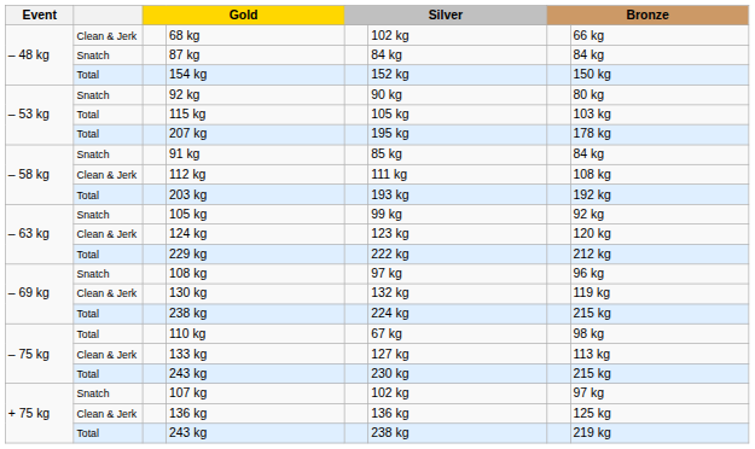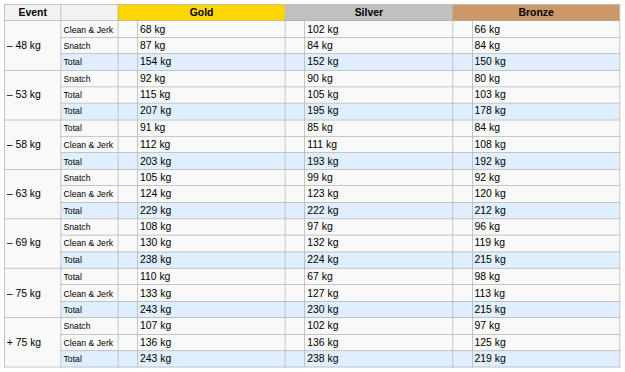 <table class="wikitable">
 <tr>
 <th width=80>Event</th>
 <th width=80></th>
 <td bgcolor=gold align="center" colspan=2 width=250><strong>Gold</strong></td>
 <td bgcolor=silver align="center" colspan=2 width=250><strong>Silver</strong></td>
 <td bgcolor=#cc9966 colspan=2 align="center" width=250><strong>Bronze</strong></td>
 </tr>
 <tr>
 <td rowspan=3>– 48 kg</td>
 <td><small>Clean & Jerk</small></td>
 <td></td>
 <td>68 kg</td>
 <td></td>
 <td>102 kg</td>
 <td></td>
 <td>66 kg</td>
 </tr>
 <tr>
 <td><small>Snatch</small></td>
 <td></td>
 <td>87 kg</td>
 <td></td>
 <td>84 kg</td>
 <td></td>
 <td>84 kg</td>
 </tr>
 <tr bgcolor=#dfefff>
 <td><small>Total</small></td>
 <td></td>
 <td>154 kg</td>
 <td></td>
 <td>152 kg</td>
 <td></td>
 <td>150 kg</td>
 </tr>
 <tr>
 <td rowspan=3>– 53 kg</td>
 <td><small>Snatch</small></td>
 <td></td>
 <td>92 kg</td>
 <td></td>
 <td>90 kg</td>
 <td></td>
 <td>80 kg</td>
 </tr>
 <tr>
 <td><small>Total</small></td>
 <td></td>
 <td>115 kg</td>
 <td></td>
 <td>105 kg</td>
 <td></td>
 <td>103 kg</td>
 </tr>
 <tr bgcolor=#dfefff>
 <td><small>Total</small></td>
 <td></td>
 <td>207 kg</td>
 <td></td>
 <td>195 kg</td>
 <td></td>
 <td>178 kg</td>
 </tr>
 <tr>
 <td rowspan=3>– 58 kg</td>
-<td><small>Snatch</small></td>
+<td><small>Total</small></td>
 <td></td>
 <td>91 kg</td>
 <td></td>
 <td>85 kg</td>
 <td></td>
 <td>84 kg</td>
 </tr>
 <tr>
 <td><small>Clean & Jerk</small></td>
 <td></td>
 <td>112 kg</td>
 <td></td>
 <td>111 kg</td>
 <td></td>
 <td>108 kg</td>
 </tr>
 <tr bgcolor=#dfefff>
 <td><small>Total</small></td>
 <td></td>
 <td>203 kg</td>
 <td></td>
 <td>193 kg</td>
 <td></td>
 <td>192 kg</td>
 </tr>
 <tr>
 <td rowspan=3>– 63 kg</td>
 <td><small>Snatch</small></td>
 <td></td>
 <td>105 kg</td>
 <td></td>
 <td>99 kg</td>
 <td></td>
 <td>92 kg</td>
 </tr>
 <tr>
 <td><small>Clean & Jerk</small></td>
 <td></td>
 <td>124 kg</td>
 <td></td>
 <td>123 kg</td>
 <td></td>
 <td>120 kg</td>
 </tr>
 <tr bgcolor=#dfefff>
 <td><small>Total</small></td>
 <td></td>
 <td>229 kg</td>
 <td></td>
 <td>222 kg</td>
 <td></td>
 <td>212 kg</td>
 </tr>
 <tr>
 <td rowspan=3>– 69 kg</td>
 <td><small>Snatch</small></td>
 <td></td>
 <td>108 kg</td>
 <td></td>
 <td>97 kg</td>
 <td></td>
 <td>96 kg</td>
 </tr>
 <tr>
 <td><small>Clean & Jerk</small></td>
 <td></td>
 <td>130 kg</td>
 <td></td>
 <td>132 kg</td>
 <td></td>
 <td>119 kg</td>
 </tr>
 <tr bgcolor=#dfefff>
 <td><small>Total</small></td>
 <td></td>
 <td>238 kg</td>
 <td></td>
 <td>224 kg</td>
 <td></td>
 <td>215 kg</td>
 </tr>
 <tr>
 <td rowspan=3>– 75 kg</td>
 <td><small>Total</small></td>
 <td></td>
 <td>110 kg</td>
 <td></td>
 <td>67 kg</td>
 <td></td>
 <td>98 kg</td>
 </tr>
 <tr>
 <td><small>Clean & Jerk</small></td>
 <td></td>
 <td>133 kg</td>
 <td></td>
 <td>127 kg</td>
 <td></td>
 <td>113 kg</td>
 </tr>
 <tr bgcolor=#dfefff>
 <td><small>Total</small></td>
 <td></td>
 <td>243 kg</td>
 <td></td>
 <td>230 kg</td>
 <td></td>
 <td>215 kg</td>
 </tr>
 <tr>
 <td rowspan=3>+ 75 kg</td>
 <td><small>Snatch</small></td>
 <td></td>
 <td>107 kg</td>
 <td></td>
 <td>102 kg</td>
 <td></td>
 <td>97 kg</td>
 </tr>
 <tr>
 <td><small>Clean & Jerk</small></td>
 <td></td>
 <td>136 kg</td>
 <td></td>
 <td>136 kg</td>
 <td></td>
 <td>125 kg</td>
 </tr>
 <tr bgcolor=#dfefff>
 <td><small>Total</small></td>
 <td></td>
 <td>243 kg</td>
 <td></td>
 <td>238 kg</td>
 <td></td>
 <td>219 kg</td>
 </tr>
 </table>
